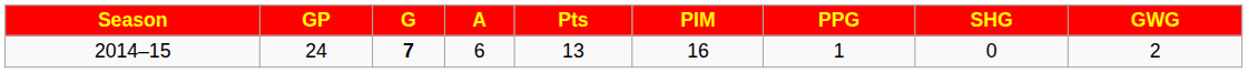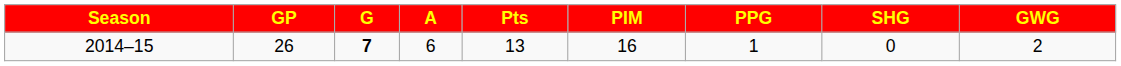 <table class="wikitable" width="80%">
 <tr align="center" style="background:red; color:yellow;">
 <td><strong>Season</strong></td>
 <td><strong>GP</strong></td>
 <td><strong>G</strong></td>
 <td><strong>A</strong></td>
 <td><strong>Pts</strong></td>
 <td><strong>PIM</strong></td>
 <td><strong>PPG</strong></td>
 <td><strong>SHG</strong></td>
 <td><strong>GWG</strong></td>
 </tr>
 <tr align="center" bgcolor="">
 <td>2014–15</td>
-<td>24</td>
+<td>26</td>
 <td><strong>7</strong></td>
 <td>6</td>
 <td>13</td>
 <td>16</td>
 <td>1</td>
 <td>0</td>
 <td>2</td>
 </tr>
 </table>
